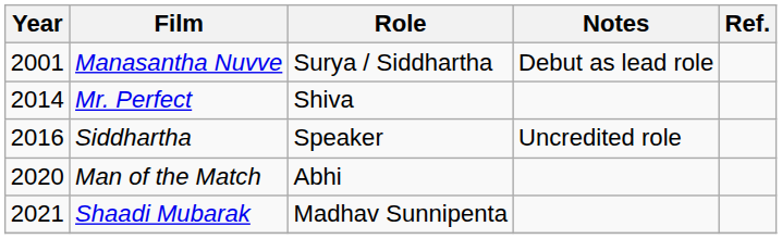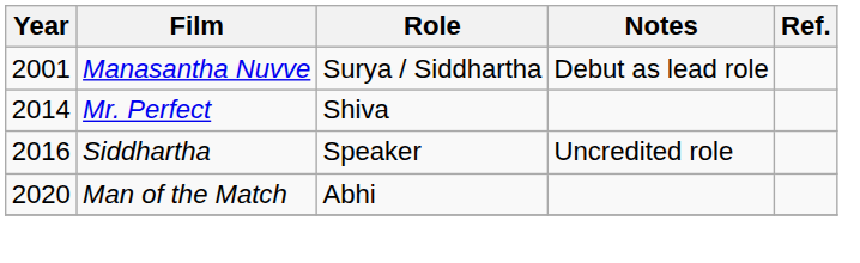 <table class="wikitable">
 <tr>
 <th>Year</th>
 <th>Film</th>
 <th>Role</th>
 <th>Notes</th>
 <th>Ref.</th>
 </tr>
 <tr>
 <td>2001</td>
 <td><em><a href='#'>Manasantha Nuvve</a></em></td>
 <td>Surya / Siddhartha</td>
 <td>Debut as lead role</td>
 <td></td>
 </tr>
 <tr>
 <td>2014</td>
 <td><a href='#'><em>Mr. Perfect</em></a></td>
 <td>Shiva</td>
 <td></td>
 <td></td>
 </tr>
 <tr>
 <td>2016</td>
 <td><em>Siddhartha</em></td>
 <td>Speaker</td>
 <td>Uncredited role</td>
 <td></td>
 </tr>
 <tr>
 <td>2020</td>
 <td><em>Man of the Match</em></td>
 <td>Abhi</td>
 <td></td>
 <td></td>
 </tr>
 <tr>
-<td>2021</td>
-<td><a href='#'><em>Shaadi Mubarak</em></a></td>
-<td>Madhav Sunnipenta</td>
-<td></td>
-<td></td>
-</tr>
-<tr>
 </tr>
 </table>
